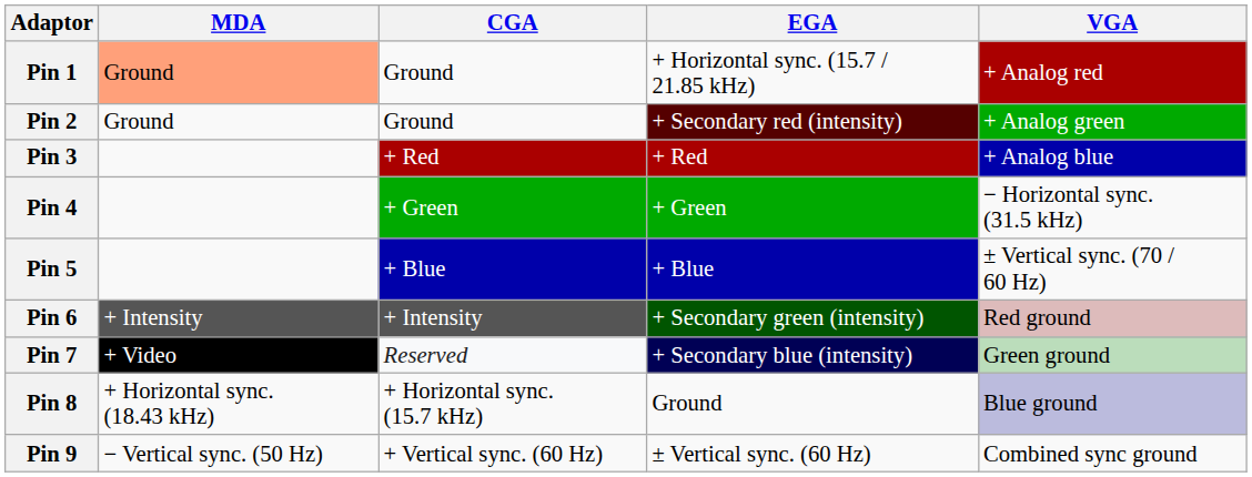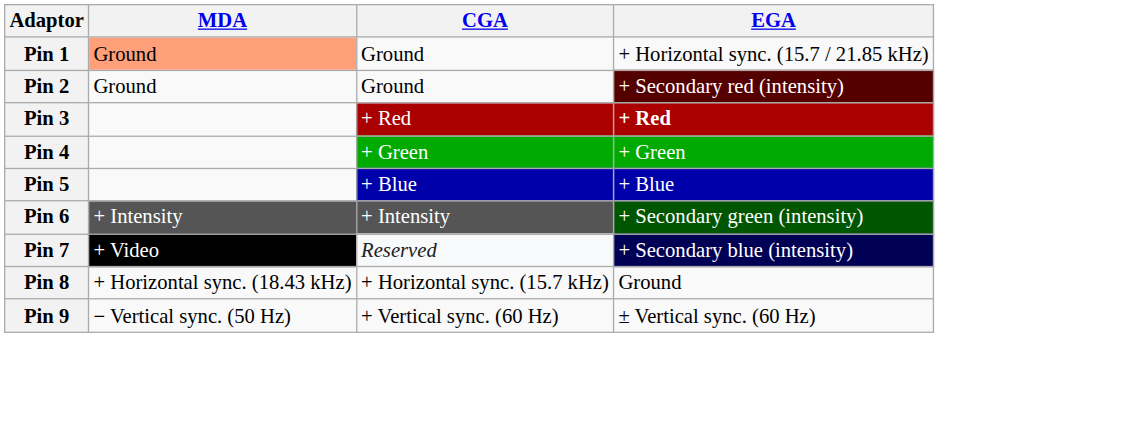 <table class="wikitable">
 <tr>
 <th>Adaptor</th>
 <th><a href='#'>MDA</a></th>
 <th><a href='#'>CGA</a></th>
 <th><a href='#'>EGA</a></th>
-<th><a href='#'>VGA</a> <small></small></th>
 </tr>
 <tr>
 <th>Pin 1</th>
 <td style="background: lightsalmon;">Ground</td>
 <td>Ground</td>
 <td>+ Horizontal sync. (15.7 / 21.85 kHz)</td>
-<td style="background-color:#A00; color:#FFF;">+ Analog red</td>
 </tr>
 <tr>
 <th>Pin 2</th>
 <td>Ground</td>
 <td>Ground</td>
 <td style="background-color:#500; color:#FFF;">+ Secondary red (intensity)</td>
-<td style="background-color:#0A0; color:#FFF;">+ Analog green</td>
 </tr>
 <tr>
 <th>Pin 3</th>
 <td></td>
 <td style="background-color:#A00; color:#FFF;">+ Red</td>
-<td style="background-color:#A00; color:#FFF;">+ Red</td>
-<td style="background-color:#00A; color:#FFF;">+ Analog blue</td>
+<td style="background-color:#A00; color:#FFF;"><strong>+ Red</strong></td>
 </tr>
 <tr>
 <th>Pin 4</th>
 <td></td>
 <td style="background-color:#0A0; color:#FFF;">+ Green</td>
 <td style="background-color:#0A0; color:#FFF;">+ Green</td>
-<td>− Horizontal sync. (31.5 kHz)</td>
 </tr>
 <tr>
 <th>Pin 5</th>
 <td></td>
 <td style="background-color:#00A; color:#FFF;">+ Blue</td>
 <td style="background-color:#00A; color:#FFF;">+ Blue</td>
-<td>± Vertical sync. (70 / 60 Hz)</td>
 </tr>
 <tr>
 <th>Pin 6</th>
 <td style="background-color:#555; color:#FFF;">+ Intensity</td>
 <td style="background-color:#555; color:#FFF;">+ Intensity</td>
 <td style="background-color:#050; color:#FFF;">+ Secondary green (intensity)</td>
-<td style="background-color:#DBB; color:#000;">Red ground</td>
 </tr>
 <tr>
 <th>Pin 7</th>
 <td style="background-color:#000000; color:#ffffff;">+ Video</td>
 <td style="font-style:italic; background-color:#F8F9FA; color:#202122;">Reserved</td>
 <td style="background-color:#005; color:#FFF;">+ Secondary blue (intensity)</td>
-<td style="background-color:#BDB; color:#000;">Green ground</td>
 </tr>
 <tr>
 <th>Pin 8</th>
 <td>+ Horizontal sync. (18.43 kHz)</td>
 <td>+ Horizontal sync. (15.7 kHz)</td>
 <td>Ground</td>
-<td style="background-color:#BBD; color:#000;">Blue ground</td>
 </tr>
 <tr>
 <th>Pin 9</th>
 <td>− Vertical sync. (50 Hz)</td>
 <td>+ Vertical sync. (60 Hz)</td>
 <td>± Vertical sync. (60 Hz)</td>
-<td>Combined sync ground</td>
 </tr>
 </table>
